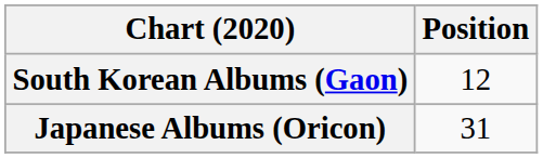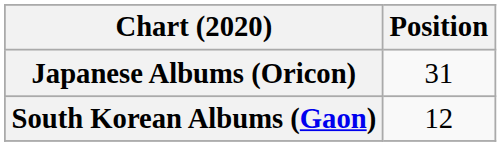 <table class="wikitable sortable plainrowheaders" style="text-align:center">
 <tr>
 <th scope="col">Chart (2020)</th>
 <th scope="col">Position</th>
 </tr>
 <tr>
+<th scope="row">Japanese Albums (Oricon)</th>
+<td>31</td>
+</tr>
+<tr>
 <th scope="row">South Korean Albums (<a href='#'>Gaon</a>)</th>
 <td>12</td>
 </tr>
-<tr>
-<th scope="row">Japanese Albums (Oricon)</th>
-<td>31</td>
-</tr>
 </table>
